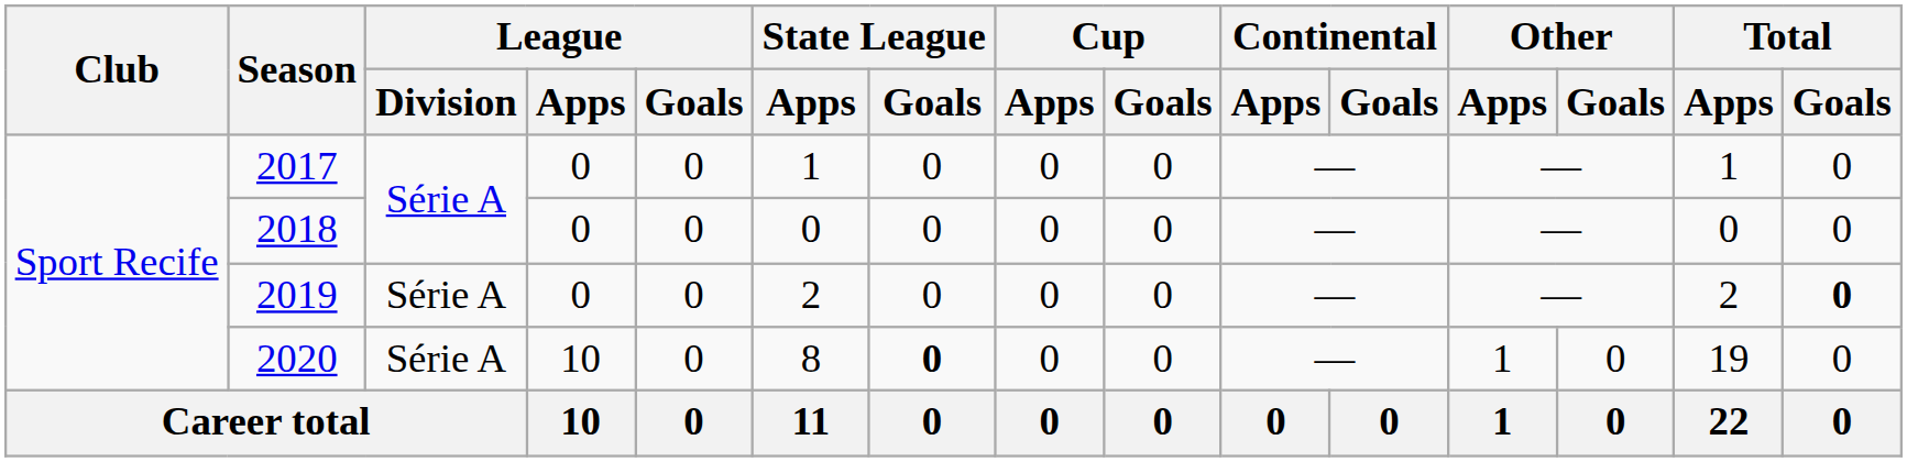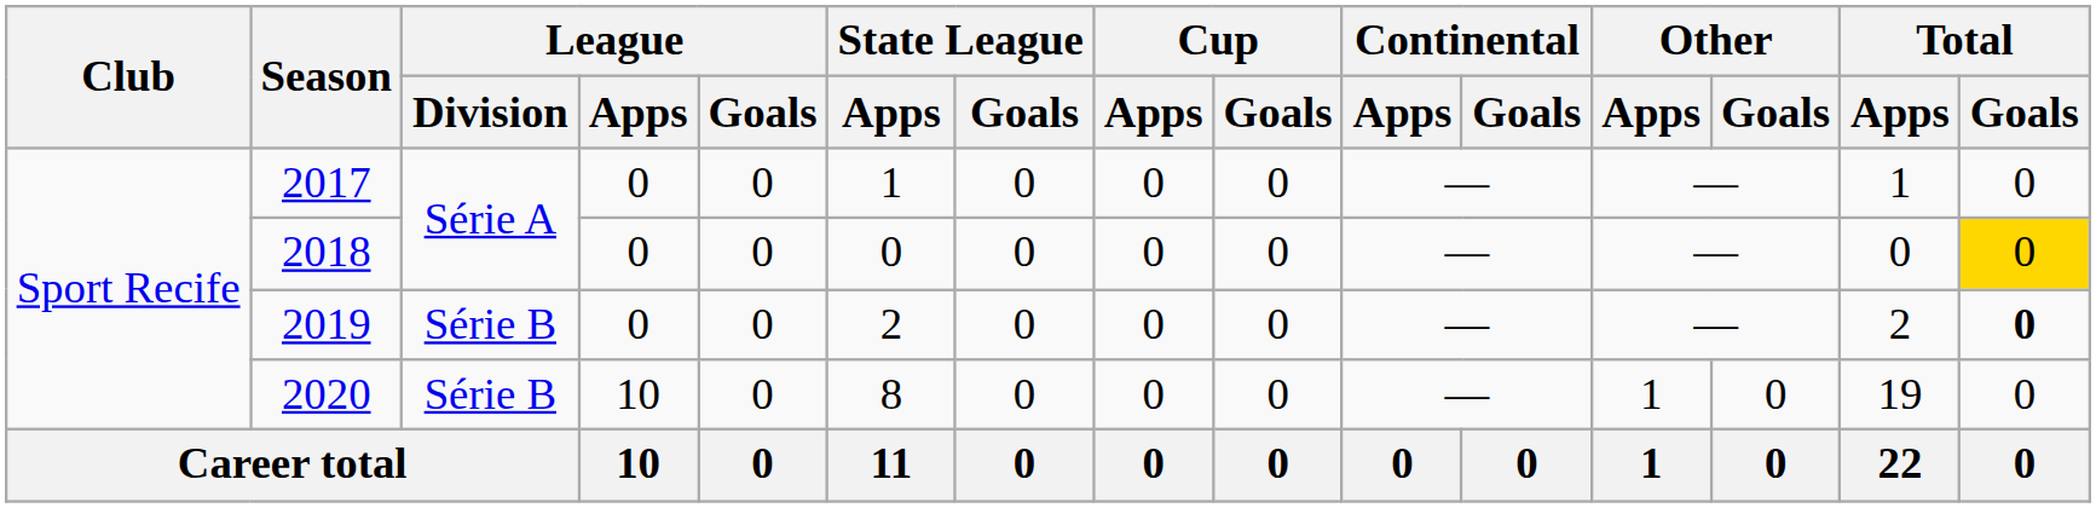 <table class="wikitable" style="text-align: center;">
 <tr>
 <th rowspan="2">Club</th>
 <th rowspan="2">Season</th>
 <th colspan="3">League</th>
 <th colspan="2">State League</th>
 <th colspan="2">Cup</th>
 <th colspan="2">Continental</th>
 <th colspan="2">Other</th>
 <th colspan="2">Total</th>
 </tr>
 <tr>
 <th>Division</th>
 <th>Apps</th>
 <th>Goals</th>
 <th>Apps</th>
 <th>Goals</th>
 <th>Apps</th>
 <th>Goals</th>
 <th>Apps</th>
 <th>Goals</th>
 <th>Apps</th>
 <th>Goals</th>
 <th>Apps</th>
 <th>Goals</th>
 </tr>
 <tr>
 <td rowspan="4" valign="center"><a href='#'>Sport Recife</a></td>
 <td><a href='#'>2017</a></td>
 <td rowspan="2"><a href='#'>Série A</a></td>
 <td>0</td>
 <td>0</td>
 <td>1</td>
 <td>0</td>
 <td>0</td>
 <td>0</td>
 <td colspan="2">—</td>
 <td colspan="2">—</td>
 <td>1</td>
 <td>0</td>
 </tr>
 <tr>
 <td><a href='#'>2018</a></td>
 <td>0</td>
 <td>0</td>
 <td>0</td>
 <td>0</td>
 <td>0</td>
 <td>0</td>
 <td colspan="2">—</td>
 <td colspan="2">—</td>
 <td>0</td>
-<td>0</td>
+<td style="background: gold;">0</td>
 </tr>
 <tr>
 <td><a href='#'>2019</a></td>
-<td>Série A</td>
+<td><a href='#'>Série B</a></td>
 <td>0</td>
 <td>0</td>
 <td>2</td>
 <td>0</td>
 <td>0</td>
 <td>0</td>
 <td colspan="2">—</td>
 <td colspan="2">—</td>
 <td>2</td>
 <td><strong>0</strong></td>
 </tr>
 <tr>
 <td><a href='#'>2020</a></td>
-<td>Série A</td>
+<td><a href='#'>Série B</a></td>
 <td>10</td>
 <td>0</td>
 <td>8</td>
-<td><strong>0</strong></td>
+<td>0</td>
 <td>0</td>
 <td>0</td>
 <td colspan="2">—</td>
 <td>1</td>
 <td>0</td>
 <td>19</td>
 <td>0</td>
 </tr>
 <tr>
 <th colspan="3"><strong>Career total</strong></th>
 <th>10</th>
 <th>0</th>
 <th>11</th>
 <th>0</th>
 <th>0</th>
 <th>0</th>
 <th>0</th>
 <th>0</th>
 <th>1</th>
 <th>0</th>
 <th>22</th>
 <th>0</th>
 </tr>
 </table>
